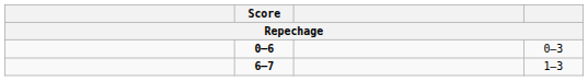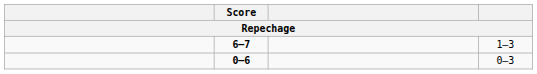 <table class="wikitable" style="text-align: left;">
 <tr>
 <th align="right" width="270"></th>
 <th width="65">Score</th>
 <th align="left" width="270"></th>
 <th width="65"></th>
 </tr>
 <tr>
 <th colspan=4>Repechage</th>
 </tr>
 <tr>
 <td></td>
+<td align="center"><strong>6–7</strong></td>
+<td><strong></strong></td>
+<td align=center>1–3 <strong></strong></td>
+</tr>
+<tr>
+<td></td>
 <td align="center"><strong>0–6</strong></td>
 <td><strong></strong></td>
 <td align=center>0–3 <strong></strong></td>
 </tr>
-<tr>
-<td></td>
-<td align="center"><strong>6–7</strong></td>
-<td><strong></strong></td>
-<td align=center>1–3 <strong></strong></td>
-</tr>
 </table>
